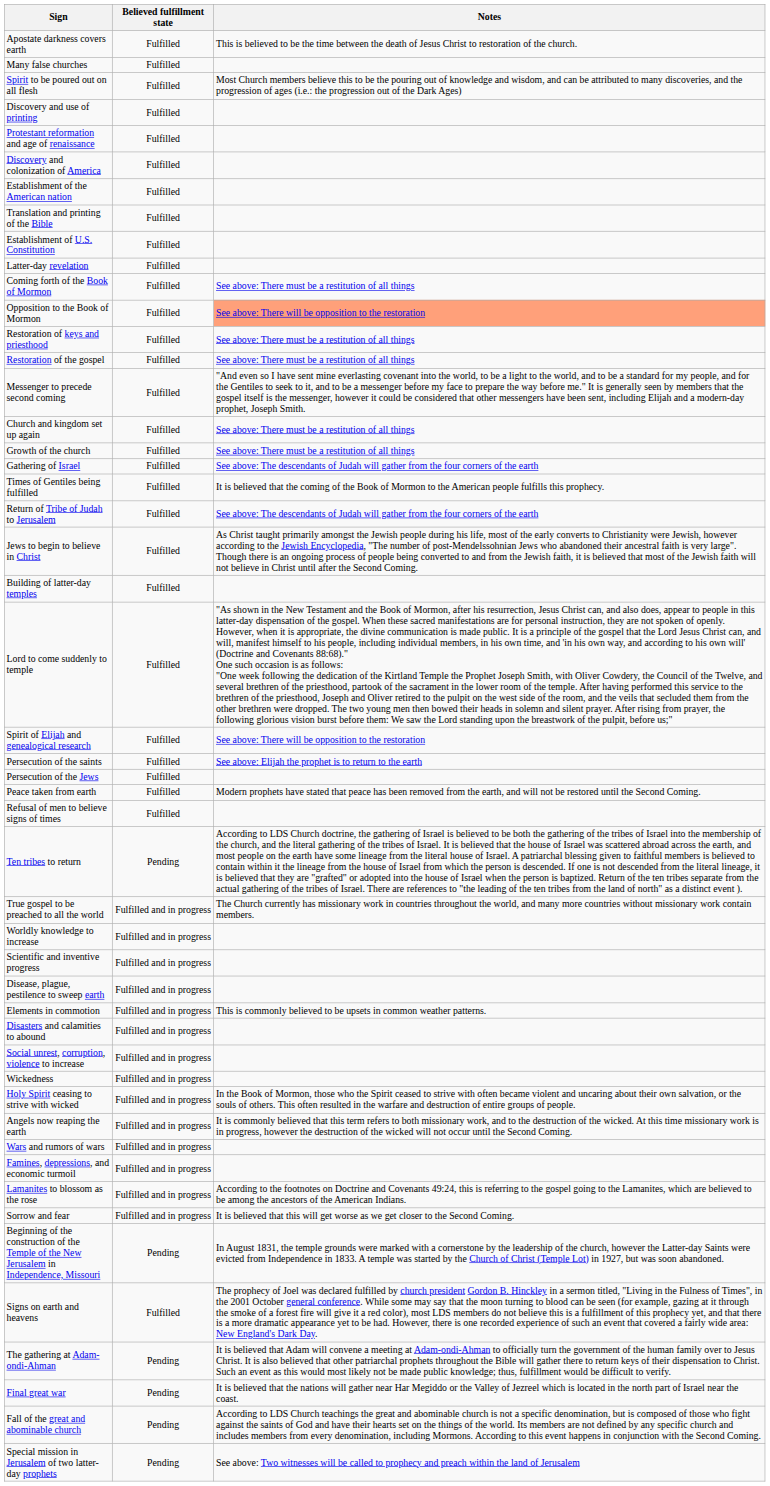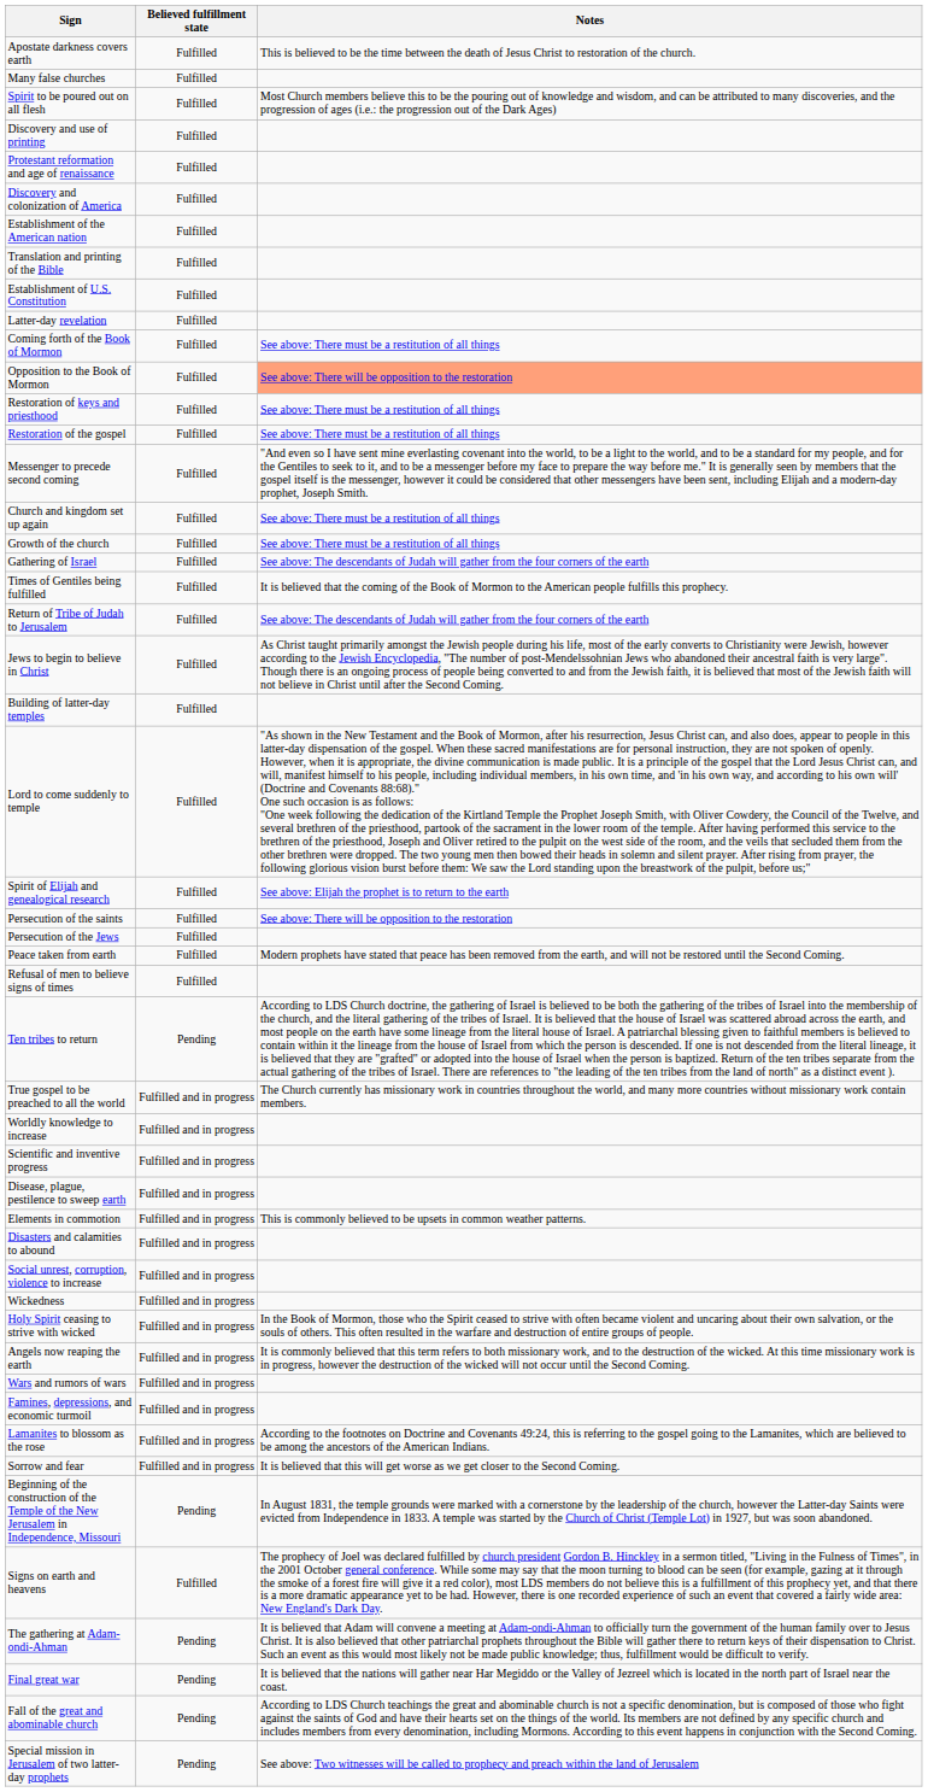 <table class="wikitable">
 <tr>
 <th>Sign</th>
 <th>Believed fulfillment state</th>
 <th>Notes</th>
 </tr>
 <tr>
 <td>Apostate darkness covers earth</td>
 <td align="center">Fulfilled</td>
 <td>This is believed to be the time between the death of Jesus Christ to restoration of the church.</td>
 </tr>
 <tr>
 <td>Many false churches</td>
 <td align="center">Fulfilled</td>
 <td></td>
 </tr>
 <tr>
 <td><a href='#'>Spirit</a> to be poured out on all flesh </td>
 <td align="center">Fulfilled</td>
 <td>Most Church members believe this to be the pouring out of knowledge and wisdom, and can be attributed to many discoveries, and the progression of ages (i.e.: the progression out of the Dark Ages)</td>
 </tr>
 <tr>
 <td>Discovery and use of <a href='#'>printing</a></td>
 <td align="center">Fulfilled</td>
 <td></td>
 </tr>
 <tr>
 <td><a href='#'>Protestant reformation</a> and age of <a href='#'>renaissance</a></td>
 <td align="center">Fulfilled</td>
 <td></td>
 </tr>
 <tr>
 <td><a href='#'>Discovery</a> and colonization of <a href='#'>America</a></td>
 <td align="center">Fulfilled</td>
 <td></td>
 </tr>
 <tr>
 <td>Establishment of the <a href='#'>American nation</a></td>
 <td align="center">Fulfilled</td>
 <td></td>
 </tr>
 <tr>
 <td>Translation and printing of the <a href='#'>Bible</a></td>
 <td align="center">Fulfilled</td>
 <td></td>
 </tr>
 <tr>
 <td>Establishment of <a href='#'>U.S. Constitution</a></td>
 <td align="center">Fulfilled</td>
 <td></td>
 </tr>
 <tr>
 <td>Latter-day <a href='#'>revelation</a></td>
 <td align="center">Fulfilled</td>
 <td></td>
 </tr>
 <tr>
 <td>Coming forth of the <a href='#'>Book of Mormon</a></td>
 <td align="center">Fulfilled</td>
 <td><a href='#'>See above: There must be a restitution of all things</a></td>
 </tr>
 <tr>
 <td>Opposition to the Book of Mormon</td>
 <td align="center">Fulfilled</td>
 <td style="background: lightsalmon;"><a href='#'>See above: There will be opposition to the restoration</a></td>
 </tr>
 <tr>
 <td>Restoration of <a href='#'>keys and priesthood</a></td>
 <td align="center">Fulfilled</td>
 <td><a href='#'>See above: There must be a restitution of all things</a></td>
 </tr>
 <tr>
 <td><a href='#'>Restoration</a> of the gospel</td>
 <td align="center">Fulfilled</td>
 <td><a href='#'>See above: There must be a restitution of all things</a></td>
 </tr>
 <tr>
 <td>Messenger to precede second coming</td>
 <td align="center">Fulfilled</td>
 <td>"And even so I have sent mine everlasting covenant into the world, to be a light to the world, and to be a standard for my people, and for the Gentiles to seek to it, and to be a messenger before my face to prepare the way before me." It is generally seen by members that the gospel itself is the messenger, however it could be considered that other messengers have been sent, including Elijah and a modern-day prophet, Joseph Smith.</td>
 </tr>
 <tr>
 <td>Church and kingdom set up again</td>
 <td align="center">Fulfilled</td>
 <td><a href='#'>See above: There must be a restitution of all things</a></td>
 </tr>
 <tr>
 <td>Growth of the church</td>
 <td align="center">Fulfilled</td>
 <td><a href='#'>See above: There must be a restitution of all things</a></td>
 </tr>
 <tr>
 <td>Gathering of <a href='#'>Israel</a></td>
 <td align="center">Fulfilled</td>
 <td><a href='#'>See above: The descendants of Judah will gather from the four corners of the earth</a></td>
 </tr>
 <tr>
 <td>Times of Gentiles being fulfilled</td>
 <td align="center">Fulfilled</td>
 <td>It is believed that the coming of the Book of Mormon to the American people fulfills this prophecy.</td>
 </tr>
 <tr>
 <td>Return of <a href='#'>Tribe of Judah</a> to <a href='#'>Jerusalem</a></td>
 <td align="center">Fulfilled</td>
 <td><a href='#'>See above: The descendants of Judah will gather from the four corners of the earth</a></td>
 </tr>
 <tr>
 <td>Jews to begin to believe in <a href='#'>Christ</a></td>
 <td align="center">Fulfilled</td>
 <td>As Christ taught primarily amongst the Jewish people during his life, most of the early converts to Christianity were Jewish, however according to the <a href='#'>Jewish Encyclopedia</a>, "The number of post-Mendelssohnian Jews who abandoned their ancestral faith is very large". Though there is an ongoing process of people being converted to and from the Jewish faith, it is believed that most of the Jewish faith will not believe in Christ until after the Second Coming.</td>
 </tr>
 <tr>
 <td>Building of latter-day <a href='#'>temples</a></td>
 <td align="center">Fulfilled</td>
 <td></td>
 </tr>
 <tr>
 <td>Lord to come suddenly to temple</td>
 <td align="center">Fulfilled</td>
 <td>"As shown in the New Testament and the Book of Mormon, after his resurrection, Jesus Christ can, and also does, appear to people in this latter-day dispensation of the gospel. When these sacred manifestations are for personal instruction, they are not spoken of openly. However, when it is appropriate, the divine communication is made public. It is a principle of the gospel that the Lord Jesus Christ can, and will, manifest himself to his people, including individual members, in his own time, and 'in his own way, and according to his own will' (Doctrine and Covenants 88:68)."<br>One such occasion is as follows:<br>"One week following the dedication of the Kirtland Temple the Prophet Joseph Smith, with Oliver Cowdery, the Council of the Twelve, and several brethren of the priesthood, partook of the sacrament in the lower room of the temple. After having performed this service to the brethren of the priesthood, Joseph and Oliver retired to the pulpit on the west side of the room, and the veils that secluded them from the other brethren were dropped. The two young men then bowed their heads in solemn and silent prayer. After rising from prayer, the following glorious vision burst before them: We saw the Lord standing upon the breastwork of the pulpit, before us;"</td>
 </tr>
 <tr>
 <td>Spirit of <a href='#'>Elijah</a> and <a href='#'>genealogical research</a></td>
 <td align="center">Fulfilled</td>
-<td><a href='#'>See above: There will be opposition to the restoration</a></td>
+<td><a href='#'>See above: Elijah the prophet is to return to the earth</a></td>
 </tr>
 <tr>
 <td>Persecution of the saints</td>
 <td align="center">Fulfilled</td>
-<td><a href='#'>See above: Elijah the prophet is to return to the earth</a></td>
+<td><a href='#'>See above: There will be opposition to the restoration</a></td>
 </tr>
 <tr>
 <td>Persecution of the <a href='#'>Jews</a></td>
 <td align="center">Fulfilled</td>
 <td></td>
 </tr>
 <tr>
 <td>Peace taken from earth</td>
 <td align="center">Fulfilled</td>
 <td>Modern prophets have stated that peace has been removed from the earth, and will not be restored until the Second Coming.</td>
 </tr>
 <tr>
 <td>Refusal of men to believe signs of times</td>
 <td align="center">Fulfilled</td>
 <td></td>
 </tr>
 <tr>
 <td><a href='#'>Ten tribes</a> to return</td>
 <td align="center">Pending</td>
 <td>According to LDS Church doctrine, the gathering of Israel is believed to be both the gathering of the tribes of Israel into the membership of the church, and the literal gathering of the tribes of Israel. It is believed that the house of Israel was scattered abroad across the earth, and most people on the earth have some lineage from the literal house of Israel. A patriarchal blessing given to faithful members is believed to contain within it the lineage from the house of Israel from which the person is descended. If one is not descended from the literal lineage, it is believed that they are "grafted" or adopted into the house of Israel when the person is baptized. Return of the ten tribes separate from the actual gathering of the tribes of Israel. There are references to "the leading of the ten tribes from the land of north" as a distinct event ).</td>
 </tr>
 <tr>
 <td>True gospel to be preached to all the world</td>
 <td align="center">Fulfilled and in progress</td>
 <td>The Church currently has missionary work in countries throughout the world, and many more countries without missionary work contain members.</td>
 </tr>
 <tr>
 <td>Worldly knowledge to increase</td>
 <td align="center">Fulfilled and in progress</td>
 <td></td>
 </tr>
 <tr>
 <td>Scientific and inventive progress</td>
 <td align="center">Fulfilled and in progress</td>
 <td></td>
 </tr>
 <tr>
 <td>Disease, plague, pestilence to sweep <a href='#'>earth</a></td>
 <td align="center">Fulfilled and in progress</td>
 <td></td>
 </tr>
 <tr>
 <td>Elements in commotion</td>
 <td align="center">Fulfilled and in progress</td>
 <td>This is commonly believed to be upsets in common weather patterns.</td>
 </tr>
 <tr>
 <td><a href='#'>Disasters</a> and calamities to abound</td>
 <td align="center">Fulfilled and in progress</td>
 <td></td>
 </tr>
 <tr>
 <td><a href='#'>Social unrest</a>, <a href='#'>corruption</a>, <a href='#'>violence</a> to increase</td>
 <td align="center">Fulfilled and in progress</td>
 <td></td>
 </tr>
 <tr>
 <td>Wickedness</td>
 <td align="center">Fulfilled and in progress</td>
 <td></td>
 </tr>
 <tr>
 <td><a href='#'>Holy Spirit</a> ceasing to strive with wicked</td>
 <td align="center">Fulfilled and in progress</td>
 <td>In the Book of Mormon, those who the Spirit ceased to strive with often became violent and uncaring about their own salvation, or the souls of others. This often resulted in the warfare and destruction of entire groups of people.</td>
 </tr>
 <tr>
 <td>Angels now reaping the earth</td>
 <td align="center">Fulfilled and in progress</td>
 <td>It is commonly believed that this term refers to both missionary work, and to the destruction of the wicked. At this time missionary work is in progress, however the destruction of the wicked will not occur until the Second Coming.</td>
 </tr>
 <tr>
 <td><a href='#'>Wars</a> and rumors of wars</td>
 <td align="center">Fulfilled and in progress</td>
 <td></td>
 </tr>
 <tr>
 <td><a href='#'>Famines</a>, <a href='#'>depressions</a>, and economic turmoil</td>
 <td align="center">Fulfilled and in progress</td>
 <td></td>
 </tr>
 <tr>
 <td><a href='#'>Lamanites</a> to blossom as the rose</td>
 <td align="center">Fulfilled and in progress</td>
 <td>According to the footnotes on Doctrine and Covenants 49:24, this is referring to the gospel going to the Lamanites, which are believed to be among the ancestors of the American Indians.</td>
 </tr>
 <tr>
 <td>Sorrow and fear</td>
 <td align="center">Fulfilled and in progress</td>
 <td>It is believed that this will get worse as we get closer to the Second Coming.</td>
 </tr>
 <tr>
 <td>Beginning of the construction of the <a href='#'>Temple of the New Jerusalem</a> in <a href='#'>Independence, Missouri</a></td>
 <td align="center">Pending</td>
 <td>In August 1831, the temple grounds were marked with a cornerstone by the leadership of the church, however the Latter-day Saints were evicted from Independence in 1833. A temple was started by the <a href='#'>Church of Christ (Temple Lot)</a> in 1927, but was soon abandoned.</td>
 </tr>
 <tr>
 <td>Signs on earth and heavens</td>
 <td align="center">Fulfilled</td>
 <td>The prophecy of Joel was declared fulfilled by <a href='#'>church president</a> <a href='#'>Gordon B. Hinckley</a> in a sermon titled, "Living in the Fulness of Times", in the 2001 October <a href='#'>general conference</a>. While some may say that the moon turning to blood can be seen (for example, gazing at it through the smoke of a forest fire will give it a red color), most LDS members do not believe this is a fulfillment of this prophecy yet, and that there is a more dramatic appearance yet to be had. However, there is one recorded experience of such an event that covered a fairly wide area: <a href='#'>New England's Dark Day</a>.</td>
 </tr>
 <tr>
 <td>The gathering at <a href='#'>Adam-ondi-Ahman</a></td>
 <td align="center">Pending</td>
 <td>It is believed that Adam will convene a meeting at <a href='#'>Adam-ondi-Ahman</a> to officially turn the government of the human family over to Jesus Christ. It is also believed that other patriarchal prophets throughout the Bible will gather there to return keys of their dispensation to Christ. Such an event as this would most likely not be made public knowledge; thus, fulfillment would be difficult to verify.</td>
 </tr>
 <tr>
 <td><a href='#'>Final great war</a></td>
 <td align="center">Pending</td>
 <td>It is believed that the nations will gather near Har Megiddo or the Valley of Jezreel which is located in the north part of Israel near the coast.</td>
 </tr>
 <tr>
 <td>Fall of the <a href='#'>great and abominable church</a></td>
 <td align="center">Pending</td>
 <td>According to LDS Church teachings the great and abominable church is not a specific denomination, but is composed of those who fight against the saints of God and have their hearts set on the things of the world. Its members are not defined by any specific church and includes members from every denomination, including Mormons. According to  this event happens in conjunction with the Second Coming.</td>
 </tr>
 <tr>
 <td>Special mission in <a href='#'>Jerusalem</a> of two latter-day <a href='#'>prophets</a></td>
 <td align="center">Pending</td>
 <td>See above: <a href='#'>Two witnesses will be called to prophecy and preach within the land of Jerusalem</a></td>
 </tr>
 </table>
